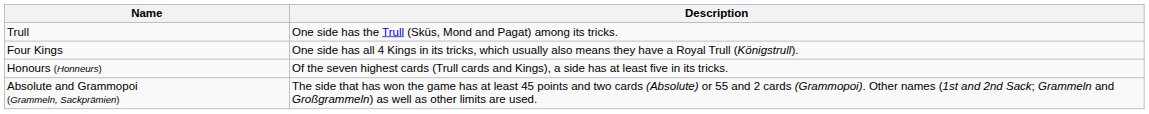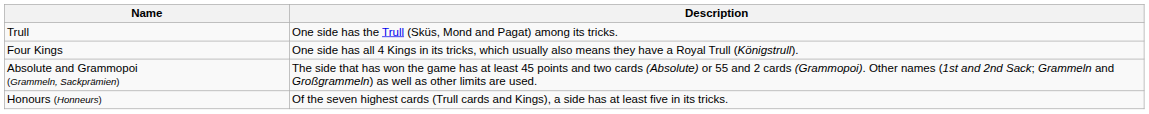 <table class="wikitable float-left" width="100%">
 <tr>
 <th width="25%">Name</th>
 <th width="75%">Description</th>
 </tr>
 <tr>
 <td>Trull</td>
 <td>One side has the  <a href='#'>Trull</a> (Sküs, Mond and Pagat) among its tricks.</td>
 </tr>
 <tr>
 <td>Four Kings</td>
 <td>One side has all 4 Kings in its tricks, which usually also means they have a Royal Trull (<em>Königstrull</em>).</td>
 </tr>
 <tr>
+<td>Absolute and Grammopoi<br><small>(<em>Grammeln, Sackprämien</em>)</small></td>
+<td>The side that has won the game has at least 45 points and two cards <em>(Absolute)</em> or 55 and 2 cards <em>(Grammopoi)</em>. Other names (<em>1st and 2nd Sack</em>; <em>Grammeln</em> and <em>Großgrammeln</em>) as well as other limits are used.</td>
+</tr>
+<tr>
 <td>Honours <small>(<em>Honneurs</em>)</small></td>
 <td>Of the seven highest cards (Trull cards and Kings), a side has at least five in its tricks.</td>
 </tr>
-<tr>
-<td>Absolute and Grammopoi<br><small>(<em>Grammeln, Sackprämien</em>)</small></td>
-<td>The side that has won the game has at least 45 points and two cards <em>(Absolute)</em> or 55 and 2 cards <em>(Grammopoi)</em>. Other names (<em>1st and 2nd Sack</em>; <em>Grammeln</em> and <em>Großgrammeln</em>) as well as other limits are used.</td>
-</tr>
 </table>
